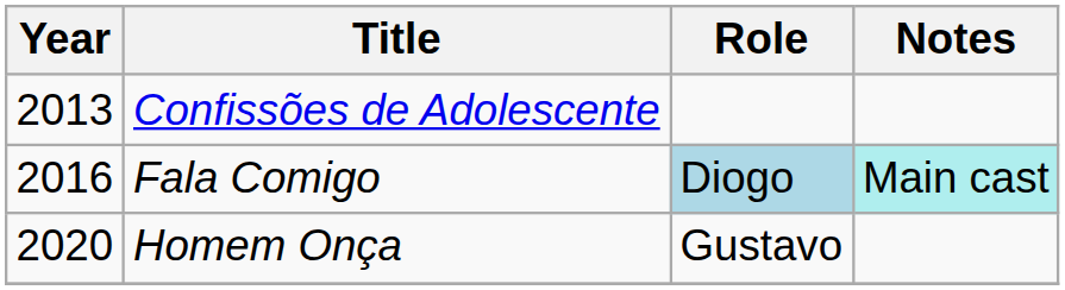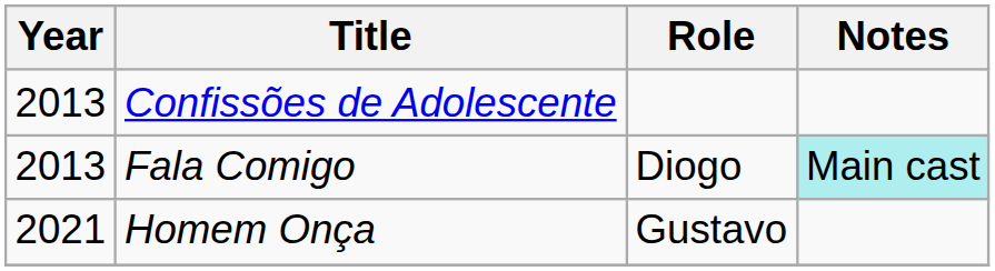 <table class="wikitable">
 <tr>
 <th>Year</th>
 <th>Title</th>
 <th>Role</th>
 <th>Notes</th>
 </tr>
 <tr>
 <td>2013</td>
 <td><em><a href='#'>Confissões de Adolescente</a></em></td>
 <td></td>
 <td></td>
 </tr>
 <tr>
-<td>2016</td>
+<td>2013</td>
 <td><em>Fala Comigo</em></td>
-<td style="background: lightblue;">Diogo</td>
+<td>Diogo</td>
 <td style="background: paleturquoise;">Main cast</td>
 </tr>
 <tr>
-<td>2020</td>
+<td>2021</td>
 <td><em>Homem Onça</em></td>
 <td>Gustavo</td>
 <td></td>
 </tr>
 <tr>
 </tr>
 </table>
